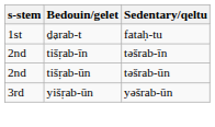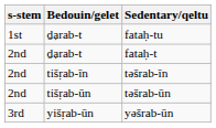 <table class="wikitable">
 <tr>
 <th>s-stem</th>
 <th>Bedouin/gelet</th>
 <th>Sedentary/qeltu</th>
 </tr>
 <tr>
 <td>1st </td>
 <td>ḏạrab-t</td>
 <td>fataḥ-tu</td>
+</tr>
+<tr>
+<td>2nd  </td>
+<td>ḏạrab-t</td>
+<td>fataḥ-t</td>
 </tr>
 <tr>
 <td>2nd  </td>
 <td>tišṛab-īn</td>
 <td>tǝšrab-īn</td>
 </tr>
 <tr>
 <td>2nd </td>
 <td>tišṛab-ūn</td>
 <td>tǝšrab-ūn</td>
 </tr>
 <tr>
 <td>3rd </td>
 <td>yišṛab-ūn</td>
 <td>yǝšrab-ūn</td>
 </tr>
 </table>
